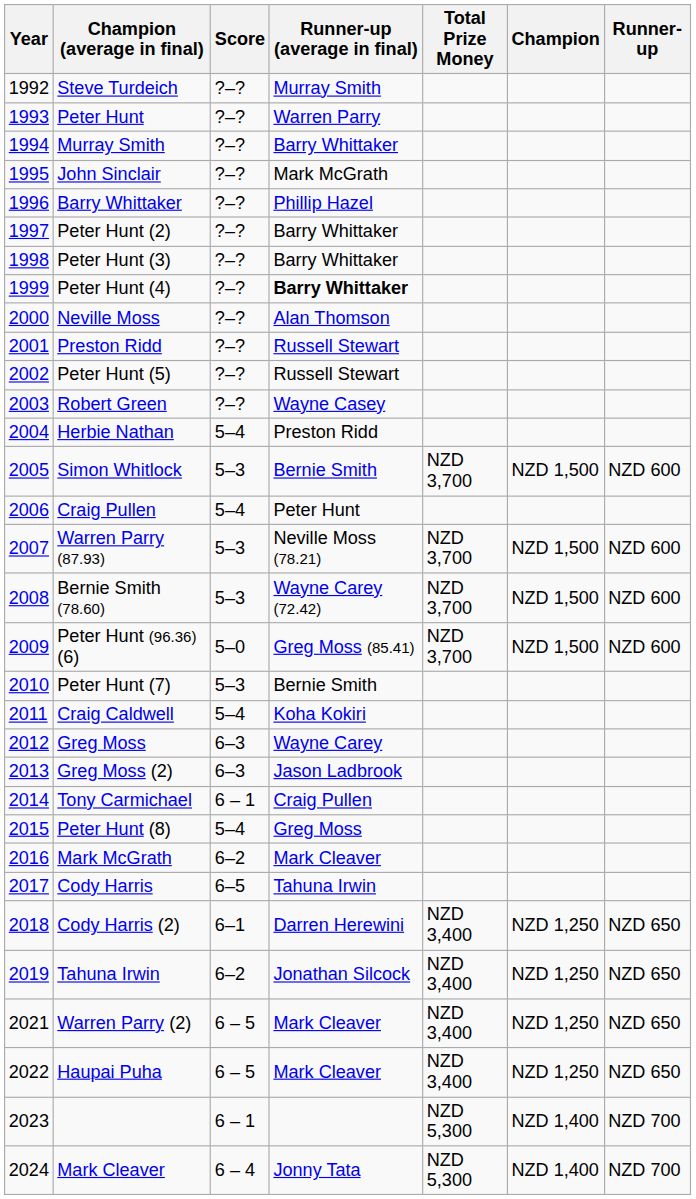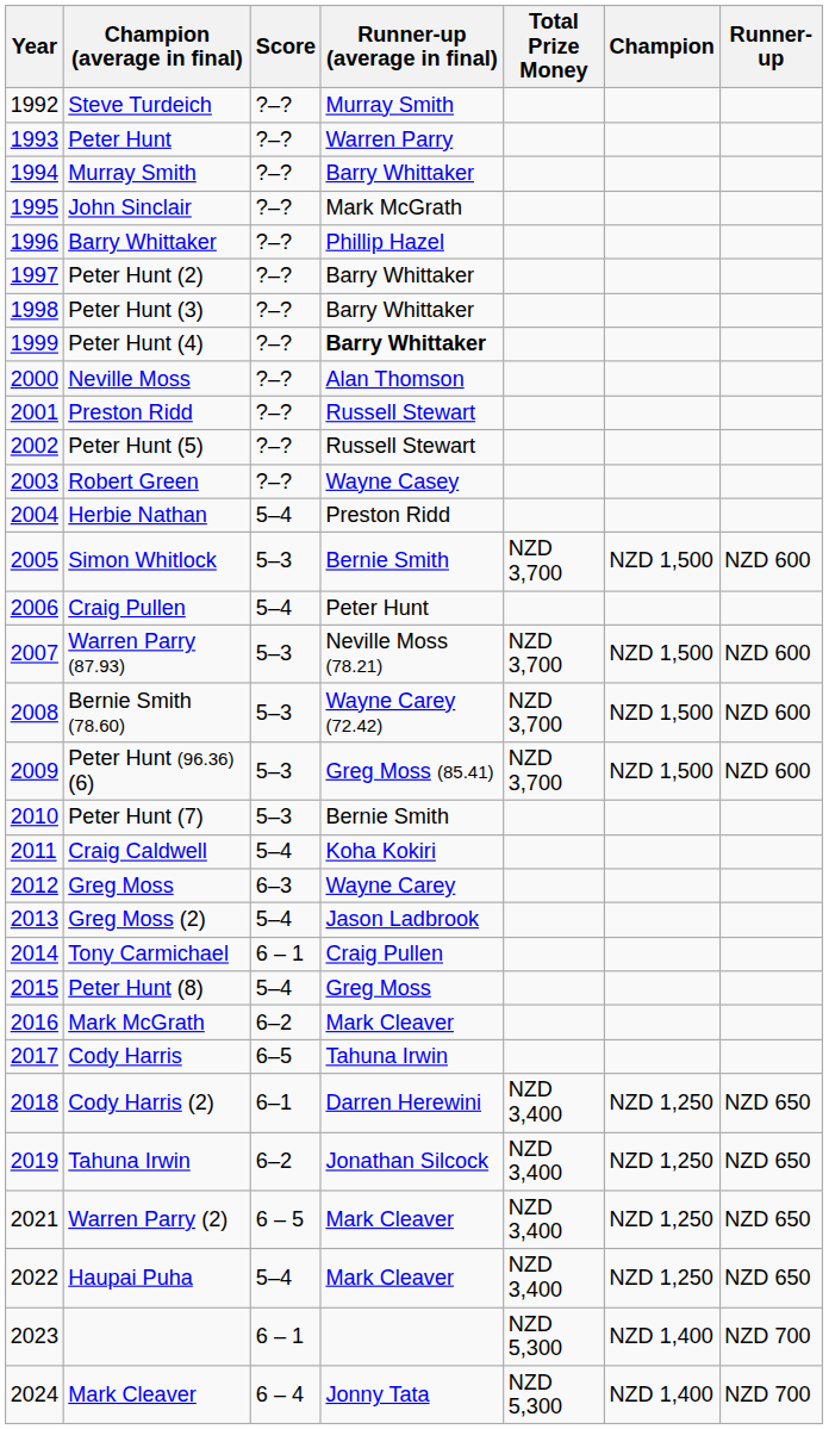 <table class="wikitable">
 <tr>
 <th>Year</th>
 <th>Champion (average in final)</th>
 <th>Score</th>
 <th>Runner-up (average in final)</th>
 <th>Total<br>Prize Money</th>
 <th>Champion</th>
 <th>Runner-up</th>
 </tr>
 <tr>
 <td>1992</td>
 <td> <a href='#'>Steve Turdeich</a></td>
 <td>?–?</td>
 <td> <a href='#'>Murray Smith</a></td>
 <td></td>
 <td></td>
 <td></td>
 </tr>
 <tr>
 <td><a href='#'>1993</a></td>
 <td> <a href='#'>Peter Hunt</a></td>
 <td>?–?</td>
 <td> <a href='#'>Warren Parry</a></td>
 <td></td>
 <td></td>
 <td></td>
 </tr>
 <tr>
 <td><a href='#'>1994</a></td>
 <td> <a href='#'>Murray Smith</a></td>
 <td>?–?</td>
 <td> <a href='#'>Barry Whittaker</a></td>
 <td></td>
 <td></td>
 <td></td>
 </tr>
 <tr>
 <td><a href='#'>1995</a></td>
 <td> <a href='#'>John Sinclair</a></td>
 <td>?–?</td>
 <td> Mark McGrath</td>
 <td></td>
 <td></td>
 <td></td>
 </tr>
 <tr>
 <td><a href='#'>1996</a></td>
 <td> <a href='#'>Barry Whittaker</a></td>
 <td>?–?</td>
 <td> <a href='#'>Phillip Hazel</a></td>
 <td></td>
 <td></td>
 <td></td>
 </tr>
 <tr>
 <td><a href='#'>1997</a></td>
 <td> Peter Hunt (2)</td>
 <td>?–?</td>
 <td> Barry Whittaker</td>
 <td></td>
 <td></td>
 <td></td>
 </tr>
 <tr>
 <td><a href='#'>1998</a></td>
 <td> Peter Hunt (3)</td>
 <td>?–?</td>
 <td> Barry Whittaker</td>
 <td></td>
 <td></td>
 <td></td>
 </tr>
 <tr>
 <td><a href='#'>1999</a></td>
 <td> Peter Hunt (4)</td>
 <td>?–?</td>
 <td><strong> Barry Whittaker</strong></td>
 <td></td>
 <td></td>
 <td></td>
 </tr>
 <tr>
 <td><a href='#'>2000</a></td>
 <td> <a href='#'>Neville Moss</a></td>
 <td>?–?</td>
 <td> <a href='#'>Alan Thomson</a></td>
 <td></td>
 <td></td>
 <td></td>
 </tr>
 <tr>
 <td><a href='#'>2001</a></td>
 <td> <a href='#'>Preston Ridd</a></td>
 <td>?–?</td>
 <td> <a href='#'>Russell Stewart</a></td>
 <td></td>
 <td></td>
 <td></td>
 </tr>
 <tr>
 <td><a href='#'>2002</a></td>
 <td> Peter Hunt (5)</td>
 <td>?–?</td>
 <td> Russell Stewart</td>
 <td></td>
 <td></td>
 <td></td>
 </tr>
 <tr>
 <td><a href='#'>2003</a></td>
 <td> <a href='#'>Robert Green</a></td>
 <td>?–?</td>
 <td> <a href='#'>Wayne Casey</a></td>
 <td></td>
 <td></td>
 <td></td>
 </tr>
 <tr>
 <td><a href='#'>2004</a></td>
 <td> <a href='#'>Herbie Nathan</a></td>
 <td>5–4</td>
 <td> Preston Ridd</td>
 <td></td>
 <td></td>
 <td></td>
 </tr>
 <tr>
 <td><a href='#'>2005</a></td>
 <td> <a href='#'>Simon Whitlock</a></td>
 <td>5–3</td>
 <td> <a href='#'>Bernie Smith</a></td>
 <td>NZD 3,700</td>
 <td>NZD 1,500</td>
 <td>NZD 600</td>
 </tr>
 <tr>
 <td><a href='#'>2006</a></td>
 <td> <a href='#'>Craig Pullen</a></td>
 <td>5–4</td>
 <td> Peter Hunt</td>
 <td></td>
 <td></td>
 <td></td>
 </tr>
 <tr>
 <td><a href='#'>2007</a></td>
 <td> <a href='#'>Warren Parry</a> <small><span>(87.93)</span></small></td>
 <td>5–3</td>
 <td> Neville Moss <small><span>(78.21)</span></small></td>
 <td>NZD 3,700</td>
 <td>NZD 1,500</td>
 <td>NZD 600</td>
 </tr>
 <tr>
 <td><a href='#'>2008</a></td>
 <td> Bernie Smith <small><span>(78.60)</span></small></td>
 <td>5–3</td>
 <td> <a href='#'>Wayne Carey</a> <small><span>(72.42)</span></small></td>
 <td>NZD 3,700</td>
 <td>NZD 1,500</td>
 <td>NZD 600</td>
 </tr>
 <tr>
 <td><a href='#'>2009</a></td>
 <td> Peter Hunt <small><span>(96.36)</span></small> (6)</td>
-<td>5–0</td>
+<td>5–3</td>
 <td> <a href='#'>Greg Moss</a> <small><span>(85.41)</span></small></td>
 <td>NZD 3,700</td>
 <td>NZD 1,500</td>
 <td>NZD 600</td>
 </tr>
 <tr>
 <td><a href='#'>2010</a></td>
 <td> Peter Hunt (7)</td>
 <td>5–3</td>
 <td> Bernie Smith</td>
 <td></td>
 <td></td>
 <td></td>
 </tr>
 <tr>
 <td><a href='#'>2011</a></td>
 <td> <a href='#'>Craig Caldwell</a></td>
 <td>5–4</td>
 <td> <a href='#'>Koha Kokiri</a></td>
 <td></td>
 <td></td>
 <td></td>
 </tr>
 <tr>
 <td><a href='#'>2012</a></td>
 <td> <a href='#'>Greg Moss</a></td>
 <td>6–3</td>
 <td> <a href='#'>Wayne Carey</a></td>
 <td></td>
 <td></td>
 <td></td>
 </tr>
 <tr>
 <td><a href='#'>2013</a></td>
 <td> <a href='#'>Greg Moss</a> (2)</td>
-<td>6–3</td>
+<td>5–4</td>
 <td> <a href='#'>Jason Ladbrook</a></td>
 <td></td>
 <td></td>
 <td></td>
 </tr>
 <tr>
 <td><a href='#'>2014</a></td>
 <td> <a href='#'>Tony Carmichael</a></td>
 <td>6 – 1</td>
 <td> <a href='#'>Craig Pullen</a></td>
 <td></td>
 <td></td>
 <td></td>
 </tr>
 <tr>
 <td><a href='#'>2015</a></td>
 <td> <a href='#'>Peter Hunt</a> (8)</td>
 <td>5–4</td>
 <td> <a href='#'>Greg Moss</a></td>
 <td></td>
 <td></td>
 <td></td>
 </tr>
 <tr>
 <td><a href='#'>2016</a></td>
 <td> <a href='#'>Mark McGrath</a></td>
 <td>6–2</td>
 <td> <a href='#'>Mark Cleaver</a></td>
 <td></td>
 <td></td>
 <td></td>
 </tr>
 <tr>
 <td><a href='#'>2017</a></td>
 <td> <a href='#'>Cody Harris</a></td>
 <td>6–5</td>
 <td> <a href='#'>Tahuna Irwin</a></td>
 <td></td>
 <td></td>
 <td></td>
 </tr>
 <tr>
 <td><a href='#'>2018</a></td>
 <td> <a href='#'>Cody Harris</a> (2)</td>
 <td>6–1</td>
 <td> <a href='#'>Darren Herewini</a></td>
 <td>NZD 3,400</td>
 <td>NZD 1,250</td>
 <td>NZD 650</td>
 </tr>
 <tr>
 <td><a href='#'>2019</a></td>
 <td> <a href='#'>Tahuna Irwin</a></td>
 <td>6–2</td>
 <td> <a href='#'>Jonathan Silcock</a></td>
 <td>NZD 3,400</td>
 <td>NZD 1,250</td>
 <td>NZD 650</td>
 </tr>
 <tr>
 <td>2021</td>
 <td> <a href='#'>Warren Parry</a> (2)</td>
 <td>6 – 5</td>
 <td> <a href='#'>Mark Cleaver</a></td>
 <td>NZD 3,400</td>
 <td>NZD 1,250</td>
 <td>NZD 650</td>
 </tr>
 <tr>
 <td>2022</td>
 <td> <a href='#'>Haupai Puha</a></td>
-<td>6 – 5</td>
+<td>5–4</td>
 <td> <a href='#'>Mark Cleaver</a></td>
 <td>NZD 3,400</td>
 <td>NZD 1,250</td>
 <td>NZD 650</td>
 </tr>
 <tr>
 <td>2023</td>
 <td></td>
 <td>6 – 1</td>
 <td></td>
 <td>NZD 5,300</td>
 <td>NZD 1,400</td>
 <td>NZD 700</td>
 </tr>
 <tr>
 <td>2024</td>
 <td> <a href='#'>Mark Cleaver</a></td>
 <td>6 – 4</td>
 <td> <a href='#'>Jonny Tata</a></td>
 <td>NZD 5,300</td>
 <td>NZD 1,400</td>
 <td>NZD 700</td>
 </tr>
 </table>
